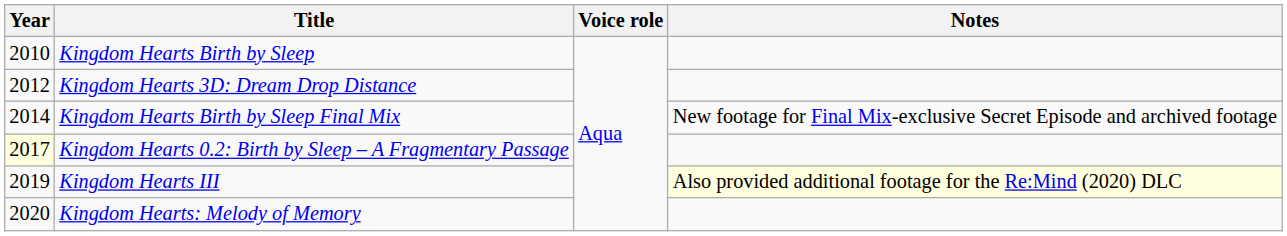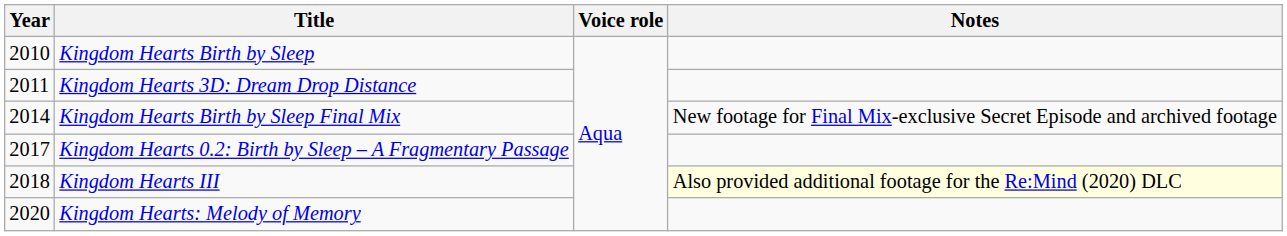 <table class="wikitable sortable">
 <tr>
 <th>Year</th>
 <th>Title</th>
 <th>Voice role</th>
 <th>Notes</th>
 </tr>
 <tr>
 <td>2010</td>
 <td><em><a href='#'>Kingdom Hearts Birth by Sleep</a></em></td>
 <td rowspan="6"><a href='#'>Aqua</a></td>
 <td></td>
 </tr>
 <tr>
-<td>2012</td>
+<td>2011</td>
 <td><em><a href='#'>Kingdom Hearts 3D: Dream Drop Distance</a></em></td>
 <td></td>
 </tr>
 <tr>
 <td>2014</td>
 <td><em><a href='#'>Kingdom Hearts Birth by Sleep Final Mix</a></em></td>
 <td>New footage for <a href='#'>Final Mix</a>-exclusive Secret Episode and archived footage</td>
 </tr>
 <tr>
-<td style="background: lightyellow;">2017</td>
+<td>2017</td>
 <td><em><a href='#'>Kingdom Hearts 0.2: Birth by Sleep – A Fragmentary Passage</a></em></td>
 <td></td>
 </tr>
 <tr>
-<td>2019</td>
+<td>2018</td>
 <td><em><a href='#'>Kingdom Hearts III</a></em></td>
 <td style="background: lightyellow;">Also provided additional footage for the <a href='#'>Re:Mind</a> (2020) DLC</td>
 </tr>
 <tr>
 <td>2020</td>
 <td><em><a href='#'>Kingdom Hearts: Melody of Memory</a></em></td>
 <td></td>
 </tr>
 </table>
